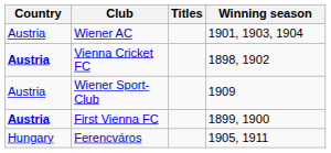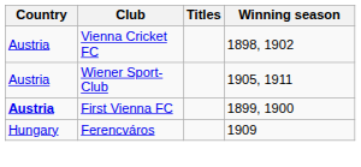 <table class="wikitable sortable">
 <tr>
 <th width=80px>Country</th>
 <th width=120px>Club</th>
 <th width=40px>Titles</th>
 <th width=150px>Winning season</th>
 </tr>
 <tr>
 <td> <a href='#'>Austria</a></td>
-<td><a href='#'>Wiener AC</a></td>
-<td></td>
-<td>1901, 1903, 1904</td>
-</tr>
-<tr>
-<td><strong> <a href='#'>Austria</a></strong></td>
 <td><a href='#'>Vienna Cricket FC</a></td>
 <td></td>
 <td>1898, 1902</td>
 </tr>
 <tr>
 <td> <a href='#'>Austria</a></td>
 <td><a href='#'>Wiener Sport-Club</a></td>
 <td></td>
-<td>1909</td>
+<td>1905, 1911</td>
 </tr>
 <tr>
 <td><strong> <a href='#'>Austria</a></strong></td>
 <td><a href='#'>First Vienna FC</a></td>
 <td></td>
 <td>1899, 1900</td>
 </tr>
 <tr>
 <td> <a href='#'>Hungary</a></td>
 <td><a href='#'>Ferencváros</a></td>
 <td></td>
-<td>1905, 1911</td>
+<td>1909</td>
 </tr>
 </table>
